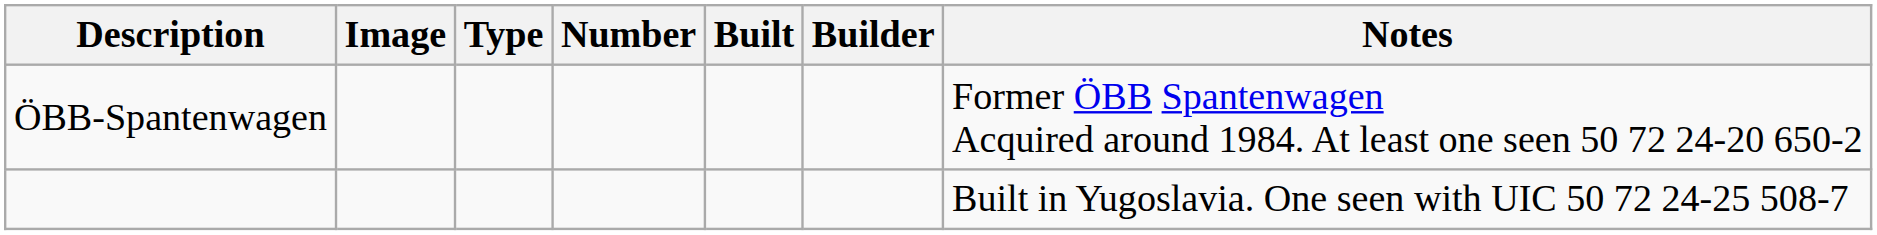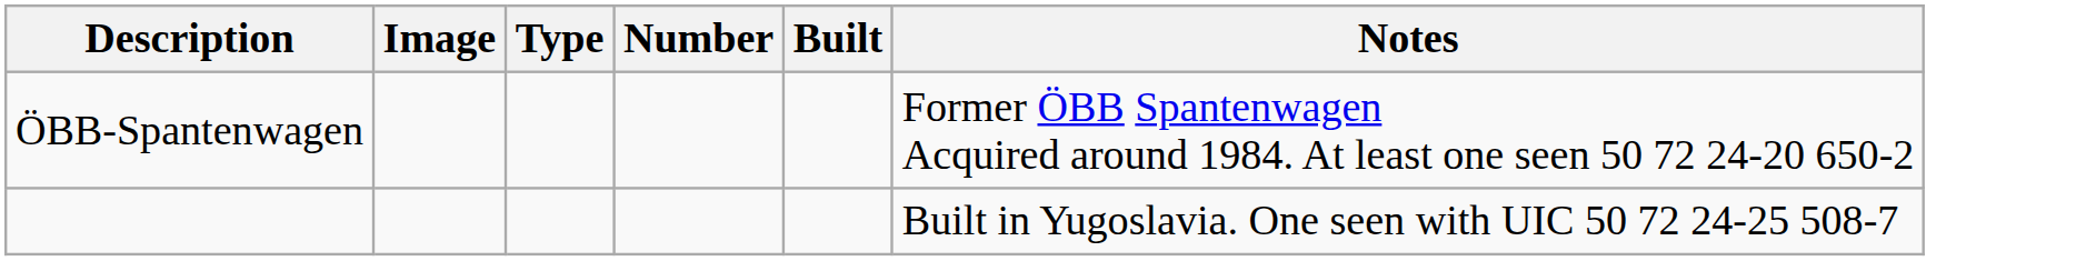 <table class="wikitable">
 <tr style="background:#f9f9f9;">
 <th>Description</th>
 <th>Image</th>
 <th>Type</th>
 <th>Number</th>
 <th>Built</th>
-<th>Builder</th>
 <th>Notes</th>
 </tr>
 <tr>
 <td>ÖBB-Spantenwagen</td>
-<td></td>
 <td></td>
 <td></td>
 <td></td>
 <td></td>
 <td>Former <a href='#'>ÖBB</a> <a href='#'>Spantenwagen</a><br>Acquired around 1984. At least one seen 50 72 24-20 650-2</td>
 </tr>
 <tr>
 <td></td>
 <td></td>
 <td></td>
 <td></td>
 <td></td>
-<td></td>
 <td>Built in Yugoslavia. One seen with UIC 50 72 24-25 508-7</td>
 </tr>
 </table>
